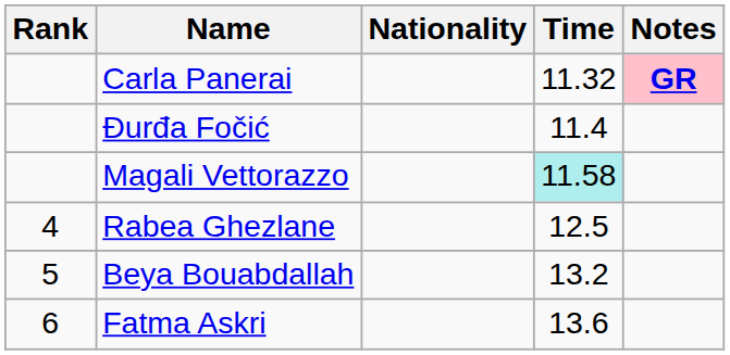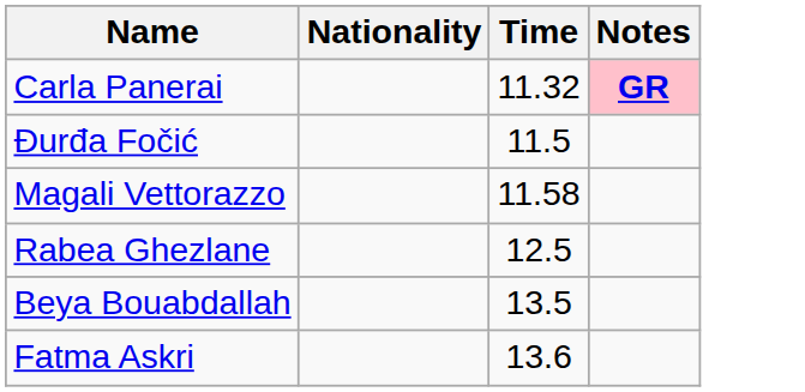 <table class="wikitable sortable" style="text-align:center">
 <tr>
-<th>Rank</th>
 <th>Name</th>
 <th>Nationality</th>
 <th>Time</th>
 <th>Notes</th>
 </tr>
 <tr>
-<td></td>
 <td align=left><a href='#'>Carla Panerai</a></td>
 <td align=left></td>
 <td>11.32</td>
 <td style="background: pink;"><strong><a href='#'>GR</a></strong></td>
 </tr>
 <tr>
-<td></td>
 <td align=left><a href='#'>Đurđa Fočić</a></td>
 <td align=left></td>
-<td>11.4</td>
+<td>11.5</td>
 <td></td>
 </tr>
 <tr>
-<td></td>
 <td align=left><a href='#'>Magali Vettorazzo</a></td>
 <td align=left></td>
-<td style="background: paleturquoise;">11.58</td>
+<td>11.58</td>
 <td></td>
 </tr>
 <tr>
-<td>4</td>
 <td align=left><a href='#'>Rabea Ghezlane</a></td>
 <td align=left></td>
 <td>12.5</td>
 <td></td>
 </tr>
 <tr>
-<td>5</td>
 <td align=left><a href='#'>Beya Bouabdallah</a></td>
 <td align=left></td>
-<td>13.2</td>
+<td>13.5</td>
 <td></td>
 </tr>
 <tr>
-<td>6</td>
 <td align=left><a href='#'>Fatma Askri</a></td>
 <td align=left></td>
 <td>13.6</td>
 <td></td>
 </tr>
 </table>
